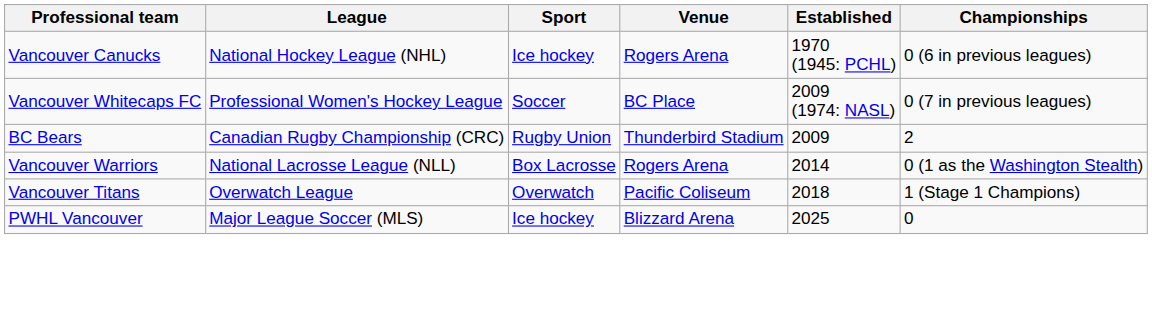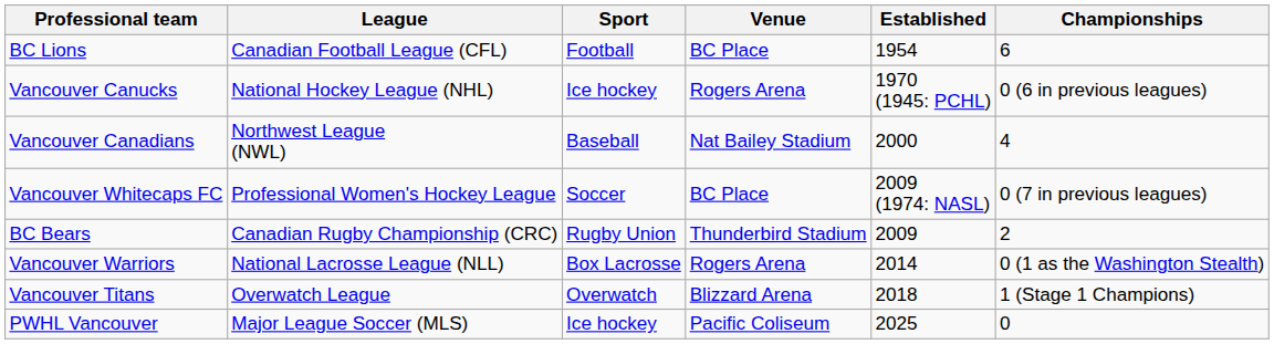 <table class="wikitable sortable">
 <tr>
 <th scope="col">Professional team</th>
 <th scope="col">League</th>
 <th scope="col">Sport</th>
 <th scope="col">Venue</th>
 <th scope="col">Established</th>
 <th scope="col">Championships</th>
 </tr>
 <tr>
+<td><a href='#'>BC Lions</a></td>
+<td><a href='#'>Canadian Football League</a> (CFL)</td>
+<td><a href='#'>Football</a></td>
+<td><a href='#'>BC Place</a></td>
+<td>1954</td>
+<td>6</td>
+</tr>
+<tr>
 <td><a href='#'>Vancouver Canucks</a></td>
 <td><a href='#'>National Hockey League</a> (NHL)</td>
 <td><a href='#'>Ice hockey</a></td>
 <td><a href='#'>Rogers Arena</a></td>
 <td>1970<br>(1945: <a href='#'>PCHL</a>)</td>
 <td>0 (6 in previous leagues)</td>
+</tr>
+<tr>
+<td><a href='#'>Vancouver Canadians</a></td>
+<td><a href='#'>Northwest League</a><br>(NWL)</td>
+<td><a href='#'>Baseball</a></td>
+<td><a href='#'>Nat Bailey Stadium</a></td>
+<td>2000</td>
+<td>4</td>
 </tr>
 <tr>
 <td><a href='#'>Vancouver Whitecaps FC</a></td>
 <td><a href='#'>Professional Women's Hockey League</a></td>
 <td><a href='#'>Soccer</a></td>
 <td><a href='#'>BC Place</a></td>
 <td>2009<br>(1974: <a href='#'>NASL</a>)</td>
 <td>0 (7 in previous leagues)</td>
 </tr>
 <tr>
 <td><a href='#'>BC Bears</a></td>
 <td><a href='#'>Canadian Rugby Championship</a> (CRC)</td>
 <td><a href='#'>Rugby Union</a></td>
 <td><a href='#'>Thunderbird Stadium</a></td>
 <td>2009</td>
 <td>2</td>
 </tr>
 <tr>
 <td><a href='#'>Vancouver Warriors</a></td>
 <td><a href='#'>National Lacrosse League</a> (NLL)</td>
 <td><a href='#'>Box Lacrosse</a></td>
 <td><a href='#'>Rogers Arena</a></td>
 <td>2014</td>
 <td>0 (1 as the <a href='#'>Washington Stealth</a>)</td>
 </tr>
 <tr>
 <td><a href='#'>Vancouver Titans</a></td>
 <td><a href='#'>Overwatch League</a></td>
 <td><a href='#'>Overwatch</a></td>
-<td><a href='#'>Pacific Coliseum</a></td>
+<td><a href='#'>Blizzard Arena</a></td>
 <td>2018</td>
 <td>1 (Stage 1 Champions)</td>
 </tr>
 <tr>
 <td><a href='#'>PWHL Vancouver</a></td>
 <td><a href='#'>Major League Soccer</a> (MLS)</td>
 <td><a href='#'>Ice hockey</a></td>
-<td><a href='#'>Blizzard Arena</a></td>
+<td><a href='#'>Pacific Coliseum</a></td>
 <td>2025</td>
 <td>0</td>
 </tr>
 </table>
